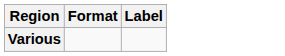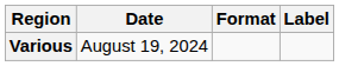 <table class="wikitable plainrowheaders">
 <tr>
 <th scope="col">Region</th>
+<th scope="col">Date</th>
 <th scope="col">Format</th>
 <th scope="col">Label</th>
 </tr>
 <tr>
 <th scope="row">Various</th>
+<td>August 19, 2024</td>
 <td></td>
 <td></td>
 </tr>
 </table>
